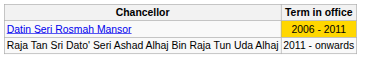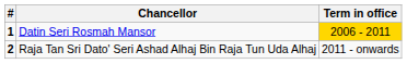 <table class="wikitable">
 <tr>
+<th><strong>#</strong></th>
 <th><strong>Chancellor</strong></th>
 <th><strong>Term in office</strong></th>
 </tr>
 <tr>
+<td><strong>1</strong></td>
 <td><a href='#'>Datin Seri Rosmah Mansor</a></td>
 <td align=center style="background: gold;">2006 - 2011</td>
 </tr>
 <tr>
+<td><strong>2</strong></td>
 <td>Raja Tan Sri Dato' Seri Ashad Alhaj Bin Raja Tun Uda Alhaj</td>
 <td align=center>2011 - onwards</td>
 </tr>
 </table>
